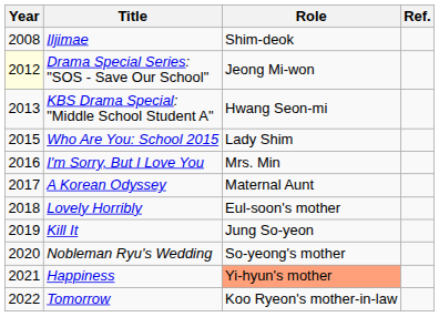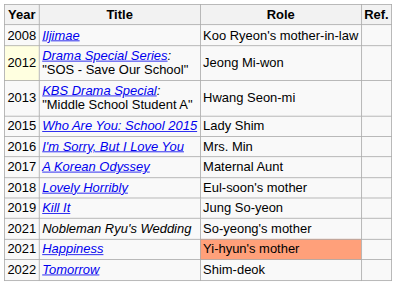 <table class="wikitable">
 <tr>
 <th>Year</th>
 <th>Title</th>
 <th>Role</th>
 <th>Ref.</th>
 </tr>
 <tr>
 <td>2008</td>
 <td><em><a href='#'>Iljimae</a></em></td>
-<td>Shim-deok</td>
+<td>Koo Ryeon's mother-in-law</td>
 <td></td>
 </tr>
 <tr>
 <td style="background: lightyellow;">2012</td>
 <td><em><a href='#'>Drama Special Series</a>:</em><br>"SOS - Save Our School"</td>
 <td>Jeong Mi-won</td>
 <td></td>
 </tr>
 <tr>
 <td>2013</td>
 <td><em><a href='#'>KBS Drama Special</a>:</em><br>"Middle School Student A"</td>
 <td>Hwang Seon-mi</td>
 <td></td>
 </tr>
 <tr>
 <td>2015</td>
 <td><em><a href='#'>Who Are You: School 2015</a></em></td>
 <td>Lady Shim</td>
 <td></td>
 </tr>
 <tr>
 <td>2016</td>
 <td><em><a href='#'>I'm Sorry, But I Love You</a></em></td>
 <td>Mrs. Min</td>
 <td></td>
 </tr>
 <tr>
 <td>2017</td>
 <td><em><a href='#'>A Korean Odyssey</a></em></td>
 <td>Maternal Aunt</td>
 <td></td>
 </tr>
 <tr>
 <td>2018</td>
 <td><em><a href='#'>Lovely Horribly</a></em></td>
 <td>Eul-soon's mother</td>
 <td></td>
 </tr>
 <tr>
 <td>2019</td>
 <td><em><a href='#'>Kill It</a></em></td>
 <td>Jung So-yeon</td>
 <td></td>
 </tr>
 <tr>
-<td>2020</td>
+<td>2021</td>
 <td><em>Nobleman Ryu's Wedding</em></td>
 <td>So-yeong's mother</td>
 <td></td>
 </tr>
 <tr>
 <td>2021</td>
 <td><em><a href='#'>Happiness</a></em></td>
 <td style="background: lightsalmon;">Yi-hyun's mother</td>
 <td></td>
 </tr>
 <tr>
 <td>2022</td>
 <td><em><a href='#'>Tomorrow</a></em></td>
-<td>Koo Ryeon's mother-in-law</td>
+<td>Shim-deok</td>
 <td></td>
 </tr>
 </table>
